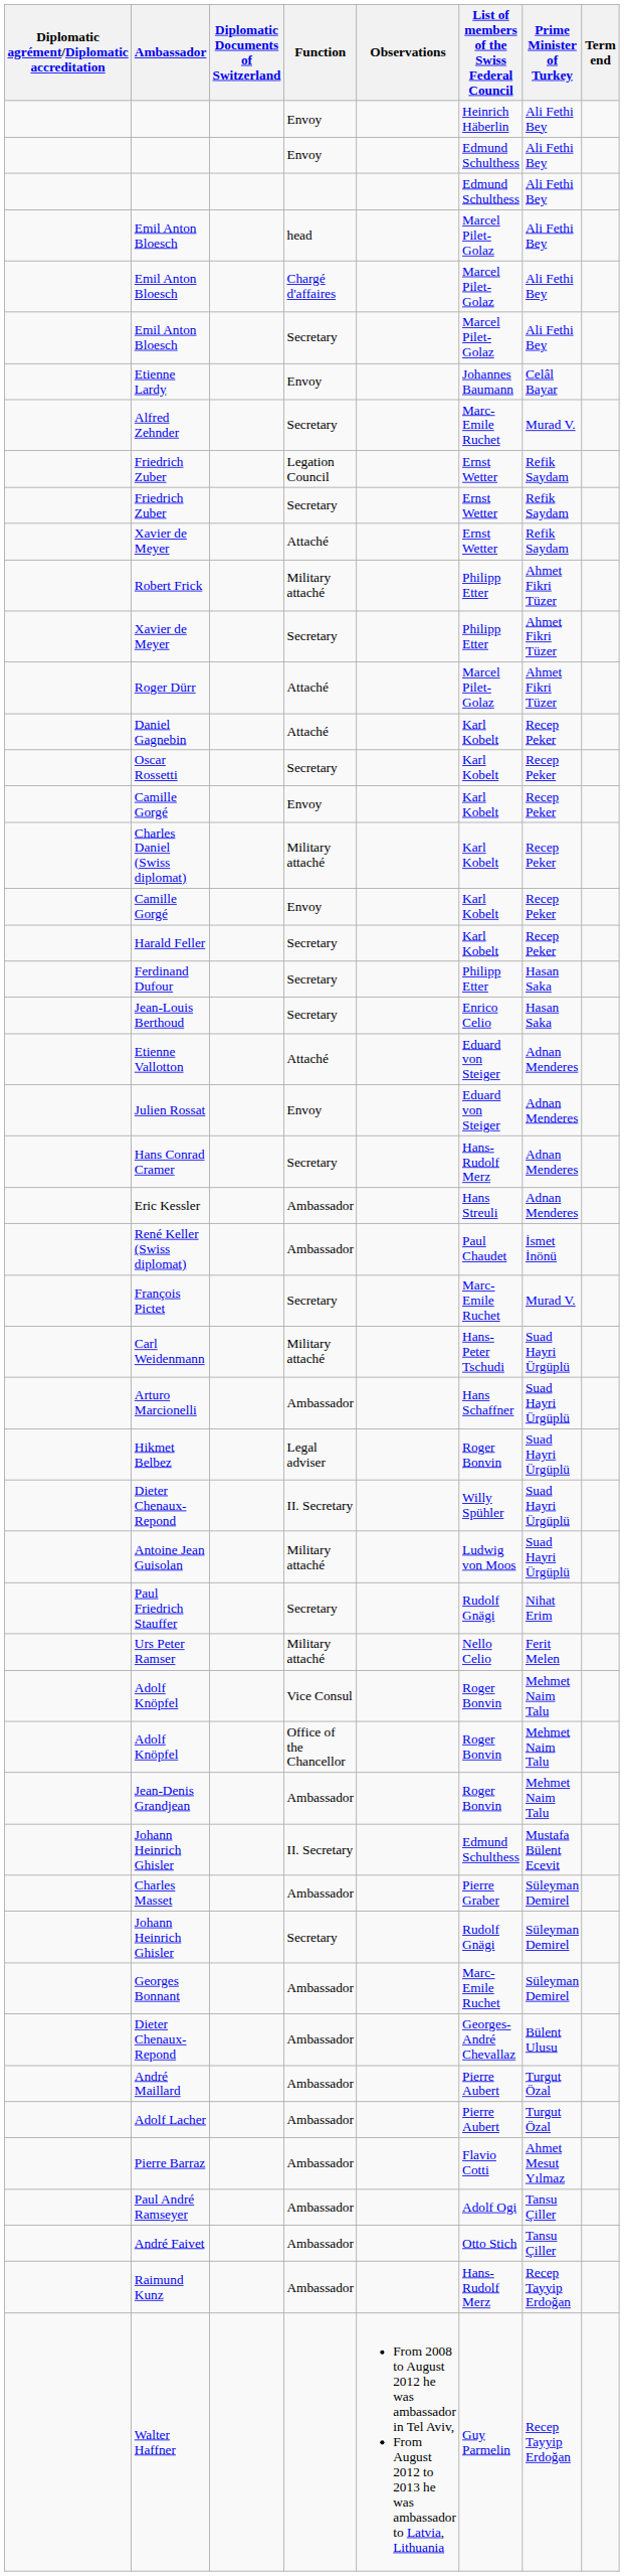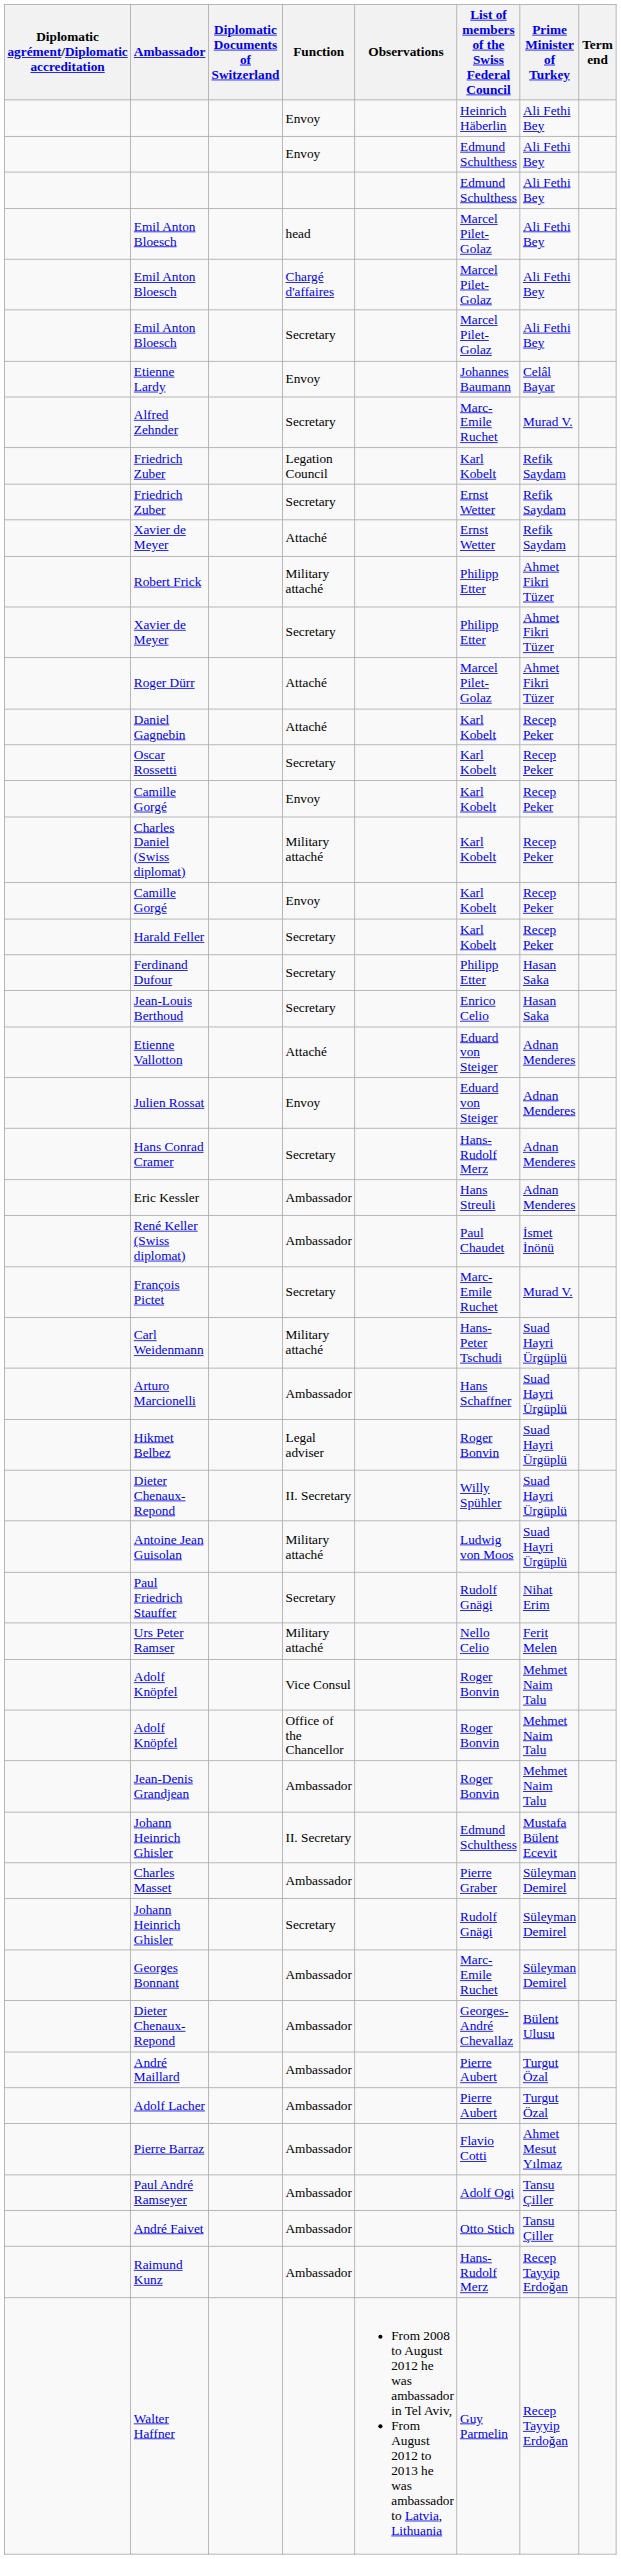 <table class="wikitable sortable">
 <tr>
 <th>Diplomatic <a href='#'>agrément</a>/<a href='#'>Diplomatic accreditation</a></th>
 <th><a href='#'>Ambassador</a></th>
 <th><a href='#'>Diplomatic Documents of Switzerland</a></th>
 <th>Function</th>
 <th>Observations</th>
 <th><a href='#'>List of members of the Swiss Federal Council</a></th>
 <th><a href='#'>Prime Minister of Turkey</a></th>
 <th>Term end</th>
 </tr>
 <tr>
 <td></td>
 <td></td>
 <td></td>
 <td>Envoy</td>
 <td></td>
 <td><a href='#'>Heinrich Häberlin</a></td>
 <td><a href='#'>Ali Fethi Bey</a></td>
 <td></td>
 </tr>
 <tr>
 <td></td>
 <td></td>
 <td></td>
 <td>Envoy</td>
 <td></td>
 <td><a href='#'>Edmund Schulthess</a></td>
 <td><a href='#'>Ali Fethi Bey</a></td>
 <td></td>
 </tr>
 <tr>
 <td></td>
 <td></td>
 <td></td>
 <td></td>
 <td></td>
 <td><a href='#'>Edmund Schulthess</a></td>
 <td><a href='#'>Ali Fethi Bey</a></td>
 <td></td>
 </tr>
 <tr>
 <td></td>
 <td><a href='#'>Emil Anton Bloesch</a></td>
 <td></td>
 <td>head</td>
 <td></td>
 <td><a href='#'>Marcel Pilet-Golaz</a></td>
 <td><a href='#'>Ali Fethi Bey</a></td>
 <td></td>
 </tr>
 <tr>
 <td></td>
 <td><a href='#'>Emil Anton Bloesch</a></td>
 <td></td>
 <td><a href='#'>Chargé d'affaires</a></td>
 <td></td>
 <td><a href='#'>Marcel Pilet-Golaz</a></td>
 <td><a href='#'>Ali Fethi Bey</a></td>
 <td></td>
 </tr>
 <tr>
 <td></td>
 <td><a href='#'>Emil Anton Bloesch</a></td>
 <td></td>
 <td>Secretary</td>
 <td></td>
 <td><a href='#'>Marcel Pilet-Golaz</a></td>
 <td><a href='#'>Ali Fethi Bey</a></td>
 <td></td>
 </tr>
 <tr>
 <td></td>
 <td><a href='#'>Etienne Lardy</a></td>
 <td></td>
 <td>Envoy</td>
 <td></td>
 <td><a href='#'>Johannes Baumann</a></td>
 <td><a href='#'>Celâl Bayar</a></td>
 <td></td>
 </tr>
 <tr>
 <td></td>
 <td><a href='#'>Alfred Zehnder</a></td>
 <td></td>
 <td>Secretary</td>
 <td></td>
 <td><a href='#'>Marc-Emile Ruchet</a></td>
 <td><a href='#'>Murad V.</a></td>
 <td></td>
 </tr>
 <tr>
 <td></td>
 <td><a href='#'>Friedrich Zuber</a></td>
 <td></td>
 <td>Legation Council</td>
 <td></td>
-<td><a href='#'>Ernst Wetter</a></td>
+<td><a href='#'>Karl Kobelt</a></td>
 <td><a href='#'>Refik Saydam</a></td>
 <td></td>
 </tr>
 <tr>
 <td></td>
 <td><a href='#'>Friedrich Zuber</a></td>
 <td></td>
 <td>Secretary</td>
 <td></td>
 <td><a href='#'>Ernst Wetter</a></td>
 <td><a href='#'>Refik Saydam</a></td>
 <td></td>
 </tr>
 <tr>
 <td></td>
 <td><a href='#'>Xavier de Meyer</a></td>
 <td></td>
 <td>Attaché</td>
 <td></td>
 <td><a href='#'>Ernst Wetter</a></td>
 <td><a href='#'>Refik Saydam</a></td>
 <td></td>
 </tr>
 <tr>
 <td></td>
 <td><a href='#'>Robert Frick</a></td>
 <td></td>
 <td>Military attaché</td>
 <td></td>
 <td><a href='#'>Philipp Etter</a></td>
 <td><a href='#'>Ahmet Fikri Tüzer</a></td>
 <td></td>
 </tr>
 <tr>
 <td></td>
 <td><a href='#'>Xavier de Meyer</a></td>
 <td></td>
 <td>Secretary</td>
 <td></td>
 <td><a href='#'>Philipp Etter</a></td>
 <td><a href='#'>Ahmet Fikri Tüzer</a></td>
 <td></td>
 </tr>
 <tr>
 <td></td>
 <td><a href='#'>Roger Dürr</a></td>
 <td></td>
 <td>Attaché</td>
 <td></td>
 <td><a href='#'>Marcel Pilet-Golaz</a></td>
 <td><a href='#'>Ahmet Fikri Tüzer</a></td>
 <td></td>
 </tr>
 <tr>
 <td></td>
 <td><a href='#'>Daniel Gagnebin</a></td>
 <td></td>
 <td>Attaché</td>
 <td></td>
 <td><a href='#'>Karl Kobelt</a></td>
 <td><a href='#'>Recep Peker</a></td>
 <td></td>
 </tr>
 <tr>
 <td></td>
 <td><a href='#'>Oscar Rossetti</a></td>
 <td></td>
 <td>Secretary</td>
 <td></td>
 <td><a href='#'>Karl Kobelt</a></td>
 <td><a href='#'>Recep Peker</a></td>
 <td></td>
 </tr>
 <tr>
 <td></td>
 <td><a href='#'>Camille Gorgé</a></td>
 <td></td>
 <td>Envoy</td>
 <td></td>
 <td><a href='#'>Karl Kobelt</a></td>
 <td><a href='#'>Recep Peker</a></td>
 <td></td>
 </tr>
 <tr>
 <td></td>
 <td><a href='#'>Charles Daniel (Swiss diplomat)</a></td>
 <td></td>
 <td>Military attaché</td>
 <td></td>
 <td><a href='#'>Karl Kobelt</a></td>
 <td><a href='#'>Recep Peker</a></td>
 <td></td>
 </tr>
 <tr>
 <td></td>
 <td><a href='#'>Camille Gorgé</a></td>
 <td></td>
 <td>Envoy</td>
 <td></td>
 <td><a href='#'>Karl Kobelt</a></td>
 <td><a href='#'>Recep Peker</a></td>
 <td></td>
 </tr>
 <tr>
 <td></td>
 <td><a href='#'>Harald Feller</a></td>
 <td></td>
 <td>Secretary</td>
 <td></td>
 <td><a href='#'>Karl Kobelt</a></td>
 <td><a href='#'>Recep Peker</a></td>
 <td></td>
 </tr>
 <tr>
 <td></td>
 <td><a href='#'>Ferdinand Dufour</a></td>
 <td></td>
 <td>Secretary</td>
 <td></td>
 <td><a href='#'>Philipp Etter</a></td>
 <td><a href='#'>Hasan Saka</a></td>
 <td></td>
 </tr>
 <tr>
 <td></td>
 <td><a href='#'>Jean-Louis Berthoud</a></td>
 <td></td>
 <td>Secretary</td>
 <td></td>
 <td><a href='#'>Enrico Celio</a></td>
 <td><a href='#'>Hasan Saka</a></td>
 <td></td>
 </tr>
 <tr>
 <td></td>
 <td><a href='#'>Etienne Vallotton</a></td>
 <td></td>
 <td>Attaché</td>
 <td></td>
 <td><a href='#'>Eduard von Steiger</a></td>
 <td><a href='#'>Adnan Menderes</a></td>
 <td></td>
 </tr>
 <tr>
 <td></td>
 <td><a href='#'>Julien Rossat</a></td>
 <td></td>
 <td>Envoy</td>
 <td></td>
 <td><a href='#'>Eduard von Steiger</a></td>
 <td><a href='#'>Adnan Menderes</a></td>
 <td></td>
 </tr>
 <tr>
 <td></td>
 <td><a href='#'>Hans Conrad Cramer</a></td>
 <td></td>
 <td>Secretary</td>
 <td></td>
 <td><a href='#'>Hans-Rudolf Merz</a></td>
 <td><a href='#'>Adnan Menderes</a></td>
 <td></td>
 </tr>
 <tr>
 <td></td>
 <td>Eric Kessler</td>
 <td></td>
 <td>Ambassador</td>
 <td></td>
 <td><a href='#'>Hans Streuli</a></td>
 <td><a href='#'>Adnan Menderes</a></td>
 <td></td>
 </tr>
 <tr>
 <td></td>
 <td><a href='#'>René Keller (Swiss diplomat)</a></td>
 <td></td>
 <td>Ambassador</td>
 <td></td>
 <td><a href='#'>Paul Chaudet</a></td>
 <td><a href='#'>İsmet İnönü</a></td>
 <td></td>
 </tr>
 <tr>
 <td></td>
 <td><a href='#'>François Pictet</a></td>
 <td></td>
 <td>Secretary</td>
 <td></td>
 <td><a href='#'>Marc-Emile Ruchet</a></td>
 <td><a href='#'>Murad V.</a></td>
 <td></td>
 </tr>
 <tr>
 <td></td>
 <td><a href='#'>Carl Weidenmann</a></td>
 <td></td>
 <td>Military attaché</td>
 <td></td>
 <td><a href='#'>Hans-Peter Tschudi</a></td>
 <td><a href='#'>Suad Hayri Ürgüplü</a></td>
 <td></td>
 </tr>
 <tr>
 <td></td>
 <td><a href='#'>Arturo Marcionelli</a></td>
 <td></td>
 <td>Ambassador</td>
 <td></td>
 <td><a href='#'>Hans Schaffner</a></td>
 <td><a href='#'>Suad Hayri Ürgüplü</a></td>
 <td></td>
 </tr>
 <tr>
 <td></td>
 <td><a href='#'>Hikmet Belbez</a></td>
 <td></td>
 <td>Legal adviser</td>
 <td></td>
 <td><a href='#'>Roger Bonvin</a></td>
 <td><a href='#'>Suad Hayri Ürgüplü</a></td>
 <td></td>
 </tr>
 <tr>
 <td></td>
 <td><a href='#'>Dieter Chenaux-Repond</a></td>
 <td></td>
 <td>II. Secretary</td>
 <td></td>
 <td><a href='#'>Willy Spühler</a></td>
 <td><a href='#'>Suad Hayri Ürgüplü</a></td>
 <td></td>
 </tr>
 <tr>
 <td></td>
 <td><a href='#'>Antoine Jean Guisolan</a></td>
 <td></td>
 <td>Military attaché</td>
 <td></td>
 <td><a href='#'>Ludwig von Moos</a></td>
 <td><a href='#'>Suad Hayri Ürgüplü</a></td>
 <td></td>
 </tr>
 <tr>
 <td></td>
 <td><a href='#'>Paul Friedrich Stauffer</a></td>
 <td></td>
 <td>Secretary</td>
 <td></td>
 <td><a href='#'>Rudolf Gnägi</a></td>
 <td><a href='#'>Nihat Erim</a></td>
 <td></td>
 </tr>
 <tr>
 <td></td>
 <td><a href='#'>Urs Peter Ramser</a></td>
 <td></td>
 <td>Military attaché</td>
 <td></td>
 <td><a href='#'>Nello Celio</a></td>
 <td><a href='#'>Ferit Melen</a></td>
 <td></td>
 </tr>
 <tr>
 <td></td>
 <td><a href='#'>Adolf Knöpfel</a></td>
 <td></td>
 <td>Vice Consul</td>
 <td></td>
 <td><a href='#'>Roger Bonvin</a></td>
 <td><a href='#'>Mehmet Naim Talu</a></td>
 <td></td>
 </tr>
 <tr>
 <td></td>
 <td><a href='#'>Adolf Knöpfel</a></td>
 <td></td>
 <td>Office of the Chancellor</td>
 <td></td>
 <td><a href='#'>Roger Bonvin</a></td>
 <td><a href='#'>Mehmet Naim Talu</a></td>
 <td></td>
 </tr>
 <tr>
 <td></td>
 <td><a href='#'>Jean-Denis Grandjean</a></td>
 <td></td>
 <td>Ambassador</td>
 <td></td>
 <td><a href='#'>Roger Bonvin</a></td>
 <td><a href='#'>Mehmet Naim Talu</a></td>
 <td></td>
 </tr>
 <tr>
 <td></td>
 <td><a href='#'>Johann Heinrich Ghisler</a></td>
 <td></td>
 <td>II. Secretary</td>
 <td></td>
 <td><a href='#'>Edmund Schulthess</a></td>
 <td><a href='#'>Mustafa Bülent Ecevit</a></td>
 <td></td>
 </tr>
 <tr>
 <td></td>
 <td><a href='#'>Charles Masset</a></td>
 <td></td>
 <td>Ambassador</td>
 <td></td>
 <td><a href='#'>Pierre Graber</a></td>
 <td><a href='#'>Süleyman Demirel</a></td>
 <td></td>
 </tr>
 <tr>
 <td></td>
 <td><a href='#'>Johann Heinrich Ghisler</a></td>
 <td></td>
 <td>Secretary</td>
 <td></td>
 <td><a href='#'>Rudolf Gnägi</a></td>
 <td><a href='#'>Süleyman Demirel</a></td>
 <td></td>
 </tr>
 <tr>
 <td></td>
 <td><a href='#'>Georges Bonnant</a></td>
 <td></td>
 <td>Ambassador</td>
 <td></td>
 <td><a href='#'>Marc-Emile Ruchet</a></td>
 <td><a href='#'>Süleyman Demirel</a></td>
 <td></td>
 </tr>
 <tr>
 <td></td>
 <td><a href='#'>Dieter Chenaux-Repond</a></td>
 <td></td>
 <td>Ambassador</td>
 <td></td>
 <td><a href='#'>Georges-André Chevallaz</a></td>
 <td><a href='#'>Bülent Ulusu</a></td>
 <td></td>
 </tr>
 <tr>
 <td></td>
 <td><a href='#'>André Maillard</a></td>
 <td></td>
 <td>Ambassador</td>
 <td></td>
 <td><a href='#'>Pierre Aubert</a></td>
 <td><a href='#'>Turgut Özal</a></td>
 <td></td>
 </tr>
 <tr>
 <td></td>
 <td><a href='#'>Adolf Lacher</a></td>
 <td></td>
 <td>Ambassador</td>
 <td></td>
 <td><a href='#'>Pierre Aubert</a></td>
 <td><a href='#'>Turgut Özal</a></td>
 <td></td>
 </tr>
 <tr>
 <td></td>
 <td><a href='#'>Pierre Barraz</a></td>
 <td></td>
 <td>Ambassador</td>
 <td></td>
 <td><a href='#'>Flavio Cotti</a></td>
 <td><a href='#'>Ahmet Mesut Yılmaz</a></td>
 <td></td>
 </tr>
 <tr>
 <td></td>
 <td><a href='#'>Paul André Ramseyer</a></td>
 <td></td>
 <td>Ambassador</td>
 <td></td>
 <td><a href='#'>Adolf Ogi</a></td>
 <td><a href='#'>Tansu Çiller</a></td>
 <td></td>
 </tr>
 <tr>
 <td></td>
 <td><a href='#'>André Faivet</a></td>
 <td></td>
 <td>Ambassador</td>
 <td></td>
 <td><a href='#'>Otto Stich</a></td>
 <td><a href='#'>Tansu Çiller</a></td>
 <td></td>
 </tr>
 <tr>
 <td></td>
 <td><a href='#'>Raimund Kunz</a></td>
 <td></td>
 <td>Ambassador</td>
 <td></td>
 <td><a href='#'>Hans-Rudolf Merz</a></td>
 <td><a href='#'>Recep Tayyip Erdoğan</a></td>
 <td></td>
 </tr>
 <tr>
 <td></td>
 <td><a href='#'>Walter Haffner</a></td>
 <td></td>
 <td></td>
 <td><br><ul><li>From 2008 to August 2012 he was ambassador in Tel Aviv,</li><li>From August 2012 to 2013 he was ambassador to <a href='#'>Latvia</a>, <a href='#'>Lithuania</a></li></ul></td>
 <td><a href='#'>Guy Parmelin</a></td>
 <td><a href='#'>Recep Tayyip Erdoğan</a></td>
 <td></td>
 </tr>
 </table>
